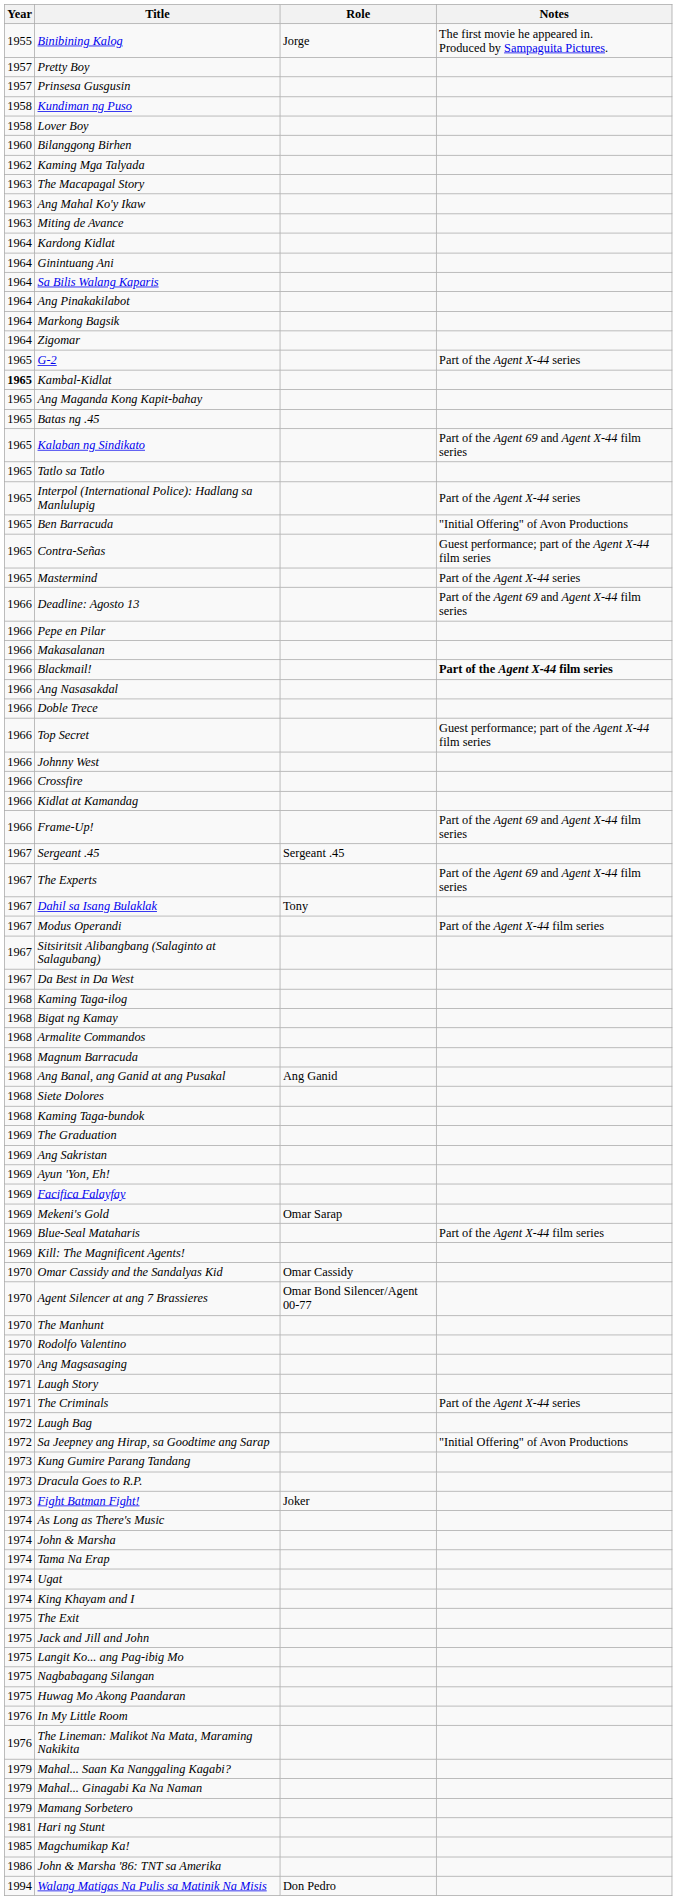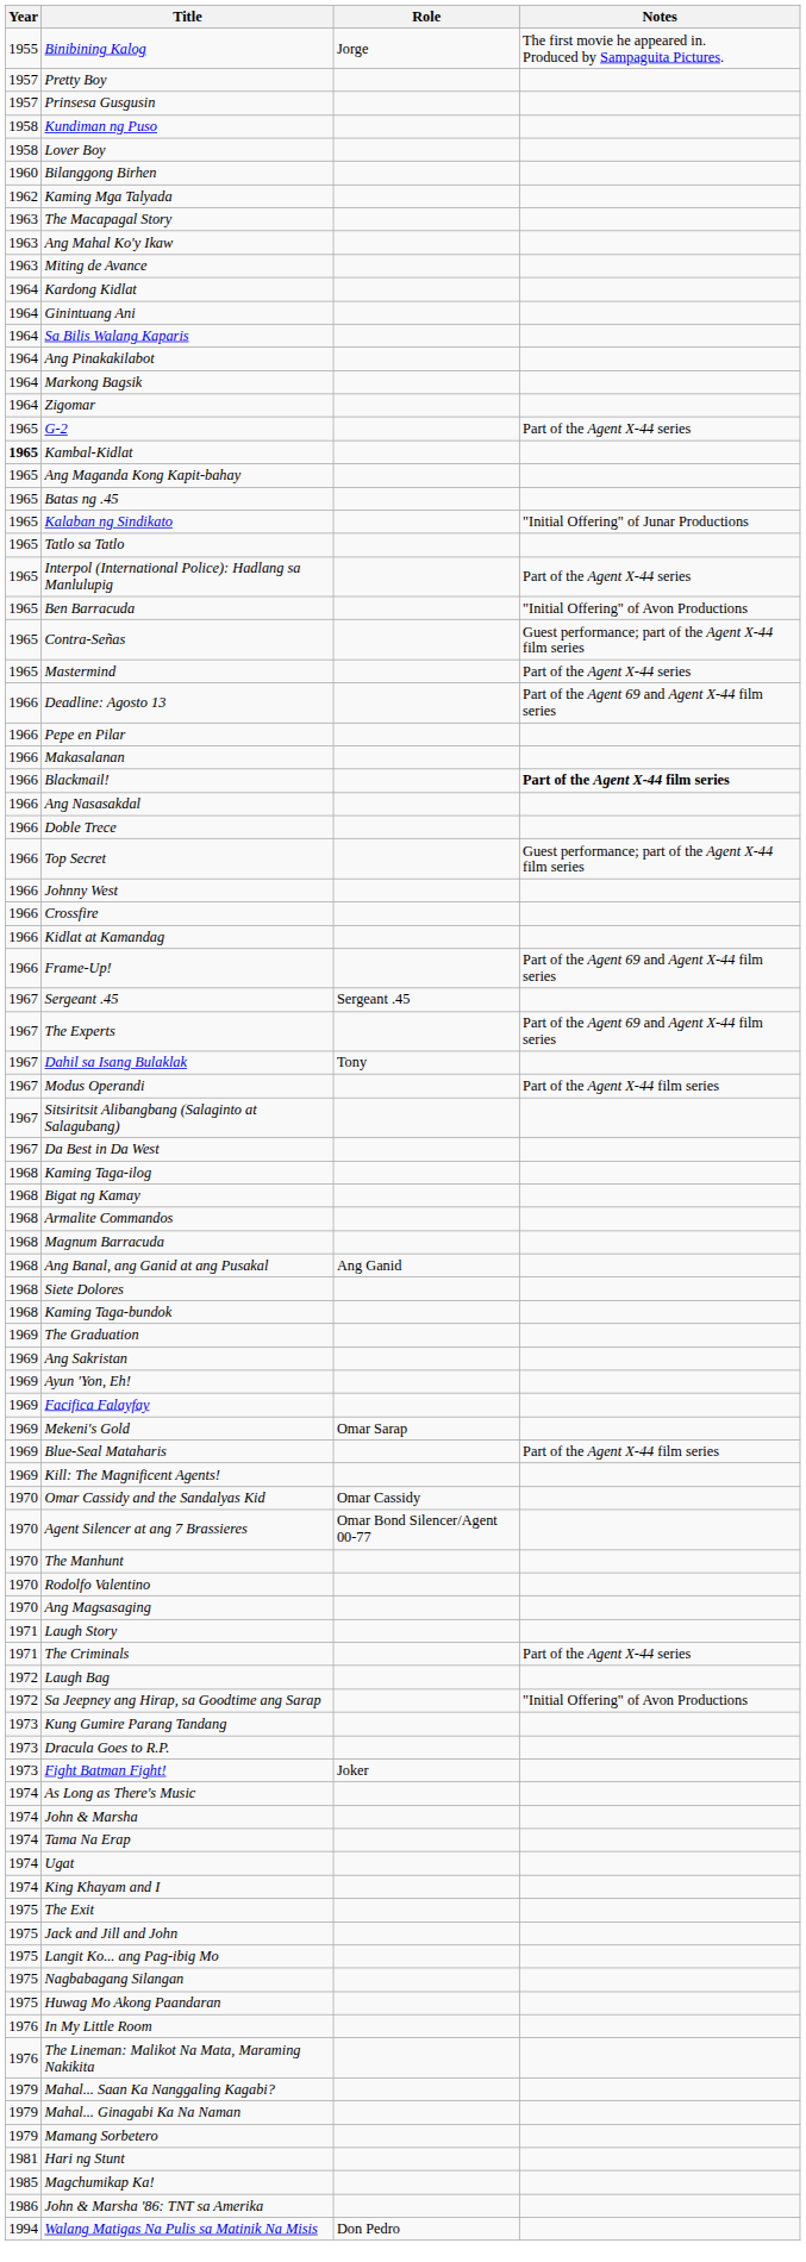 <table class="wikitable sortable">
 <tr>
 <th>Year</th>
 <th>Title</th>
 <th>Role</th>
 <th class="unsortable">Notes</th>
 </tr>
 <tr>
 <td>1955</td>
 <td><em><a href='#'>Binibining Kalog</a></em></td>
 <td>Jorge</td>
 <td>The first movie he appeared in.<br>Produced by <a href='#'>Sampaguita Pictures</a>.</td>
 </tr>
 <tr>
 <td>1957</td>
 <td><em>Pretty Boy</em></td>
 <td></td>
 <td></td>
 </tr>
 <tr>
 <td>1957</td>
 <td><em>Prinsesa Gusgusin</em></td>
 <td></td>
 <td></td>
 </tr>
 <tr>
 <td>1958</td>
 <td><em><a href='#'>Kundiman ng Puso</a></em></td>
 <td></td>
 <td></td>
 </tr>
 <tr>
 <td>1958</td>
 <td><em>Lover Boy</em></td>
 <td></td>
 <td></td>
 </tr>
 <tr>
 <td>1960</td>
 <td><em>Bilanggong Birhen</em></td>
 <td></td>
 <td></td>
 </tr>
 <tr>
 <td>1962</td>
 <td><em>Kaming Mga Talyada</em></td>
 <td></td>
 <td></td>
 </tr>
 <tr>
 <td>1963</td>
 <td><em>The Macapagal Story</em></td>
 <td></td>
 <td></td>
 </tr>
 <tr>
 <td>1963</td>
 <td><em>Ang Mahal Ko'y Ikaw</em></td>
 <td></td>
 <td></td>
 </tr>
 <tr>
 <td>1963</td>
 <td><em>Miting de Avance</em></td>
 <td></td>
 <td></td>
 </tr>
 <tr>
 <td>1964</td>
 <td><em>Kardong Kidlat</em></td>
 <td></td>
 <td></td>
 </tr>
 <tr>
 <td>1964</td>
 <td><em>Ginintuang Ani</em></td>
 <td></td>
 <td></td>
 </tr>
 <tr>
 <td>1964</td>
 <td><em><a href='#'>Sa Bilis Walang Kaparis</a></em></td>
 <td></td>
 <td></td>
 </tr>
 <tr>
 <td>1964</td>
 <td><em>Ang Pinakakilabot</em></td>
 <td></td>
 <td></td>
 </tr>
 <tr>
 <td>1964</td>
 <td><em>Markong Bagsik</em></td>
 <td></td>
 <td></td>
 </tr>
 <tr>
 <td>1964</td>
 <td><em>Zigomar</em></td>
 <td></td>
 <td></td>
 </tr>
 <tr>
 <td>1965</td>
 <td><em><a href='#'>G-2</a></em></td>
 <td></td>
 <td>Part of the <em>Agent X-44</em> series</td>
 </tr>
 <tr>
 <td><strong>1965</strong></td>
 <td><em>Kambal-Kidlat</em></td>
 <td></td>
 <td></td>
 </tr>
 <tr>
 <td>1965</td>
 <td><em>Ang Maganda Kong Kapit-bahay</em></td>
 <td></td>
 <td></td>
 </tr>
 <tr>
 <td>1965</td>
 <td><em>Batas ng .45</em></td>
 <td></td>
 <td></td>
 </tr>
 <tr>
 <td>1965</td>
 <td><em><a href='#'>Kalaban ng Sindikato</a></em></td>
 <td></td>
-<td>Part of the <em>Agent 69</em> and <em>Agent X-44</em> film series</td>
+<td>"Initial Offering" of Junar Productions</td>
 </tr>
 <tr>
 <td>1965</td>
 <td><em>Tatlo sa Tatlo</em></td>
 <td></td>
 <td></td>
 </tr>
 <tr>
 <td>1965</td>
 <td><em>Interpol (International Police): Hadlang sa Manlulupig</em></td>
 <td></td>
 <td>Part of the <em>Agent X-44</em> series</td>
 </tr>
 <tr>
 <td>1965</td>
 <td><em>Ben Barracuda</em></td>
 <td></td>
 <td>"Initial Offering" of Avon Productions</td>
 </tr>
 <tr>
 <td>1965</td>
 <td><em>Contra-Señas</em></td>
 <td></td>
 <td>Guest performance; part of the <em>Agent X-44</em> film series</td>
 </tr>
 <tr>
 <td>1965</td>
 <td><em>Mastermind</em></td>
 <td></td>
 <td>Part of the <em>Agent X-44</em> series</td>
 </tr>
 <tr>
 <td>1966</td>
 <td><em>Deadline: Agosto 13</em></td>
 <td></td>
 <td>Part of the <em>Agent 69</em> and <em>Agent X-44</em> film series</td>
 </tr>
 <tr>
 <td>1966</td>
 <td><em>Pepe en Pilar</em></td>
 <td></td>
 <td></td>
 </tr>
 <tr>
 <td>1966</td>
 <td><em>Makasalanan</em></td>
 <td></td>
 <td></td>
 </tr>
 <tr>
 <td>1966</td>
 <td><em>Blackmail!</em></td>
 <td></td>
 <td><strong>Part of the <em>Agent X-44</em> film series</strong></td>
 </tr>
 <tr>
 <td>1966</td>
 <td><em>Ang Nasasakdal</em></td>
 <td></td>
 <td></td>
 </tr>
 <tr>
 <td>1966</td>
 <td><em>Doble Trece</em></td>
 <td></td>
 <td></td>
 </tr>
 <tr>
 <td>1966</td>
 <td><em>Top Secret</em></td>
 <td></td>
 <td>Guest performance; part of the <em>Agent X-44</em> film series</td>
 </tr>
 <tr>
 <td>1966</td>
 <td><em>Johnny West</em></td>
 <td></td>
 <td></td>
 </tr>
 <tr>
 <td>1966</td>
 <td><em>Crossfire</em></td>
 <td></td>
 <td></td>
 </tr>
 <tr>
 <td>1966</td>
 <td><em>Kidlat at Kamandag</em></td>
 <td></td>
 <td></td>
 </tr>
 <tr>
 <td>1966</td>
 <td><em>Frame-Up!</em></td>
 <td></td>
 <td>Part of the <em>Agent 69</em> and <em>Agent X-44</em> film series</td>
 </tr>
 <tr>
 <td>1967</td>
 <td><em>Sergeant .45</em></td>
 <td>Sergeant .45</td>
 <td></td>
 </tr>
 <tr>
 <td>1967</td>
 <td><em>The Experts</em></td>
 <td></td>
 <td>Part of the <em>Agent 69</em> and <em>Agent X-44</em> film series</td>
 </tr>
 <tr>
 <td>1967</td>
 <td><em><a href='#'>Dahil sa Isang Bulaklak</a></em></td>
 <td>Tony</td>
 <td></td>
 </tr>
 <tr>
 <td>1967</td>
 <td><em>Modus Operandi</em></td>
 <td></td>
 <td>Part of the <em>Agent X-44</em> film series</td>
 </tr>
 <tr>
 <td>1967</td>
 <td><em>Sitsiritsit Alibangbang (Salaginto at Salagubang)</em></td>
 <td></td>
 <td></td>
 </tr>
 <tr>
 <td>1967</td>
 <td><em>Da Best in Da West</em></td>
 <td></td>
 <td></td>
 </tr>
 <tr>
 <td>1968</td>
 <td><em>Kaming Taga-ilog</em></td>
 <td></td>
 <td></td>
 </tr>
 <tr>
 <td>1968</td>
 <td><em>Bigat ng Kamay</em></td>
 <td></td>
 <td></td>
 </tr>
 <tr>
 <td>1968</td>
 <td><em>Armalite Commandos</em></td>
 <td></td>
 <td></td>
 </tr>
 <tr>
 <td>1968</td>
 <td><em>Magnum Barracuda</em></td>
 <td></td>
 <td></td>
 </tr>
 <tr>
 <td>1968</td>
 <td><em>Ang Banal, ang Ganid at ang Pusakal</em></td>
 <td>Ang Ganid</td>
 <td></td>
 </tr>
 <tr>
 <td>1968</td>
 <td><em>Siete Dolores</em></td>
 <td></td>
 <td></td>
 </tr>
 <tr>
 <td>1968</td>
 <td><em>Kaming Taga-bundok</em></td>
 <td></td>
 <td></td>
 </tr>
 <tr>
 <td>1969</td>
 <td><em>The Graduation</em></td>
 <td></td>
 <td></td>
 </tr>
 <tr>
 <td>1969</td>
 <td><em>Ang Sakristan</em></td>
 <td></td>
 <td></td>
 </tr>
 <tr>
 <td>1969</td>
 <td><em>Ayun 'Yon, Eh!</em></td>
 <td></td>
 <td></td>
 </tr>
 <tr>
 <td>1969</td>
 <td><em><a href='#'>Facifica Falayfay</a></em></td>
 <td></td>
 <td></td>
 </tr>
 <tr>
 <td>1969</td>
 <td><em>Mekeni's Gold</em></td>
 <td>Omar Sarap</td>
 <td></td>
 </tr>
 <tr>
 <td>1969</td>
 <td><em>Blue-Seal Mataharis</em></td>
 <td></td>
 <td>Part of the <em>Agent X-44</em> film series</td>
 </tr>
 <tr>
 <td>1969</td>
 <td><em>Kill: The Magnificent Agents!</em></td>
 <td></td>
 <td></td>
 </tr>
 <tr>
 <td>1970</td>
 <td><em>Omar Cassidy and the Sandalyas Kid</em></td>
 <td>Omar Cassidy</td>
 <td></td>
 </tr>
 <tr>
 <td>1970</td>
 <td><em>Agent Silencer at ang 7 Brassieres</em></td>
 <td>Omar Bond Silencer/Agent 00-77</td>
 <td></td>
 </tr>
 <tr>
 <td>1970</td>
 <td><em>The Manhunt</em></td>
 <td></td>
 <td></td>
 </tr>
 <tr>
 <td>1970</td>
 <td><em>Rodolfo Valentino</em></td>
 <td></td>
 <td></td>
 </tr>
 <tr>
 <td>1970</td>
 <td><em>Ang Magsasaging</em></td>
 <td></td>
 <td></td>
 </tr>
 <tr>
 <td>1971</td>
 <td><em>Laugh Story</em></td>
 <td></td>
 <td></td>
 </tr>
 <tr>
 <td>1971</td>
 <td><em>The Criminals</em></td>
 <td></td>
 <td>Part of the <em>Agent X-44</em> series</td>
 </tr>
 <tr>
 <td>1972</td>
 <td><em>Laugh Bag</em></td>
 <td></td>
 <td></td>
 </tr>
 <tr>
 <td>1972</td>
 <td><em>Sa Jeepney ang Hirap, sa Goodtime ang Sarap</em></td>
 <td></td>
 <td>"Initial Offering" of Avon Productions</td>
 </tr>
 <tr>
 <td>1973</td>
 <td><em>Kung Gumire Parang Tandang</em></td>
 <td></td>
 <td></td>
 </tr>
 <tr>
 <td>1973</td>
 <td><em>Dracula Goes to R.P.</em></td>
 <td></td>
 <td></td>
 </tr>
 <tr>
 <td>1973</td>
 <td><em><a href='#'>Fight Batman Fight!</a></em></td>
 <td>Joker</td>
 <td></td>
 </tr>
 <tr>
 <td>1974</td>
 <td><em>As Long as There's Music</em></td>
 <td></td>
 <td></td>
 </tr>
 <tr>
 <td>1974</td>
 <td><em>John & Marsha</em></td>
 <td></td>
 <td></td>
 </tr>
 <tr>
 <td>1974</td>
 <td><em>Tama Na Erap</em></td>
 <td></td>
 <td></td>
 </tr>
 <tr>
 <td>1974</td>
 <td><em>Ugat</em></td>
 <td></td>
 <td></td>
 </tr>
 <tr>
 <td>1974</td>
 <td><em>King Khayam and I</em></td>
 <td></td>
 <td></td>
 </tr>
 <tr>
 <td>1975</td>
 <td><em>The Exit</em></td>
 <td></td>
 <td></td>
 </tr>
 <tr>
 <td>1975</td>
 <td><em>Jack and Jill and John</em></td>
 <td></td>
 <td></td>
 </tr>
 <tr>
 <td>1975</td>
 <td><em>Langit Ko... ang Pag-ibig Mo</em></td>
 <td></td>
 <td></td>
 </tr>
 <tr>
 <td>1975</td>
 <td><em>Nagbabagang Silangan</em></td>
 <td></td>
 <td></td>
 </tr>
 <tr>
 <td>1975</td>
 <td><em>Huwag Mo Akong Paandaran</em></td>
 <td></td>
 <td></td>
 </tr>
 <tr>
 <td>1976</td>
 <td><em>In My Little Room</em></td>
 <td></td>
 <td></td>
 </tr>
 <tr>
 <td>1976</td>
 <td><em>The Lineman: Malikot Na Mata, Maraming Nakikita</em></td>
 <td></td>
 <td></td>
 </tr>
 <tr>
 <td>1979</td>
 <td><em>Mahal... Saan Ka Nanggaling Kagabi?</em></td>
 <td></td>
 <td></td>
 </tr>
 <tr>
 <td>1979</td>
 <td><em>Mahal... Ginagabi Ka Na Naman</em></td>
 <td></td>
 <td></td>
 </tr>
 <tr>
 <td>1979</td>
 <td><em>Mamang Sorbetero</em></td>
 <td></td>
 <td></td>
 </tr>
 <tr>
 <td>1981</td>
 <td><em>Hari ng Stunt</em></td>
 <td></td>
 <td></td>
 </tr>
 <tr>
 <td>1985</td>
 <td><em>Magchumikap Ka!</em></td>
 <td></td>
 <td></td>
 </tr>
 <tr>
 <td>1986</td>
 <td><em>John & Marsha '86: TNT sa Amerika</em></td>
 <td></td>
 <td></td>
 </tr>
 <tr>
 <td>1994</td>
 <td><em><a href='#'>Walang Matigas Na Pulis sa Matinik Na Misis</a></em></td>
 <td>Don Pedro</td>
 <td></td>
 </tr>
 </table>
